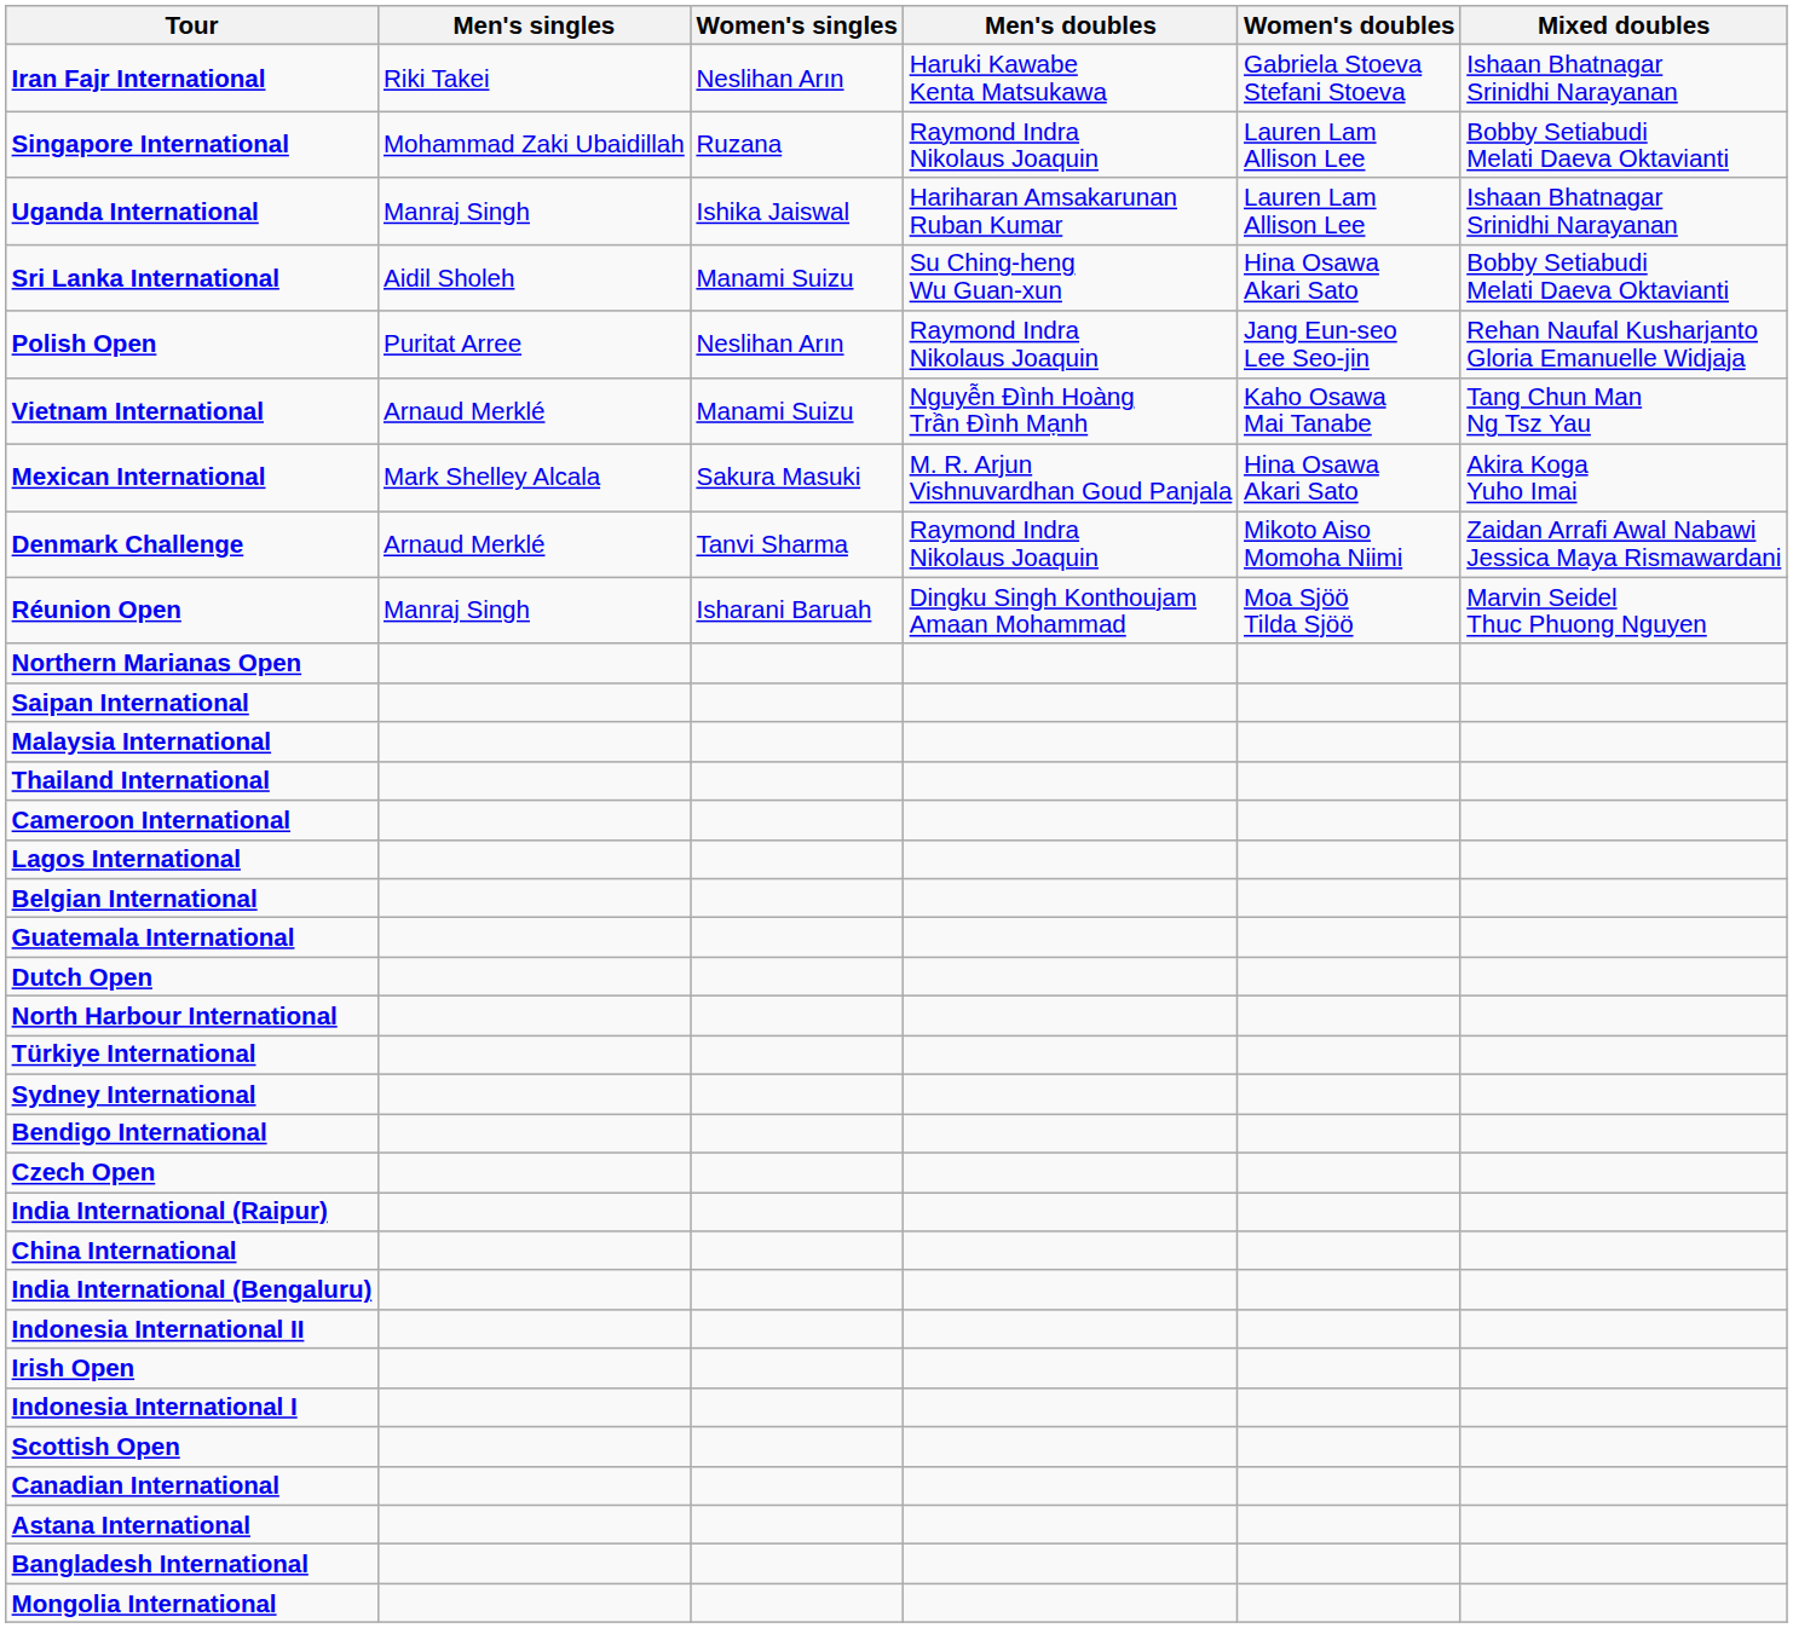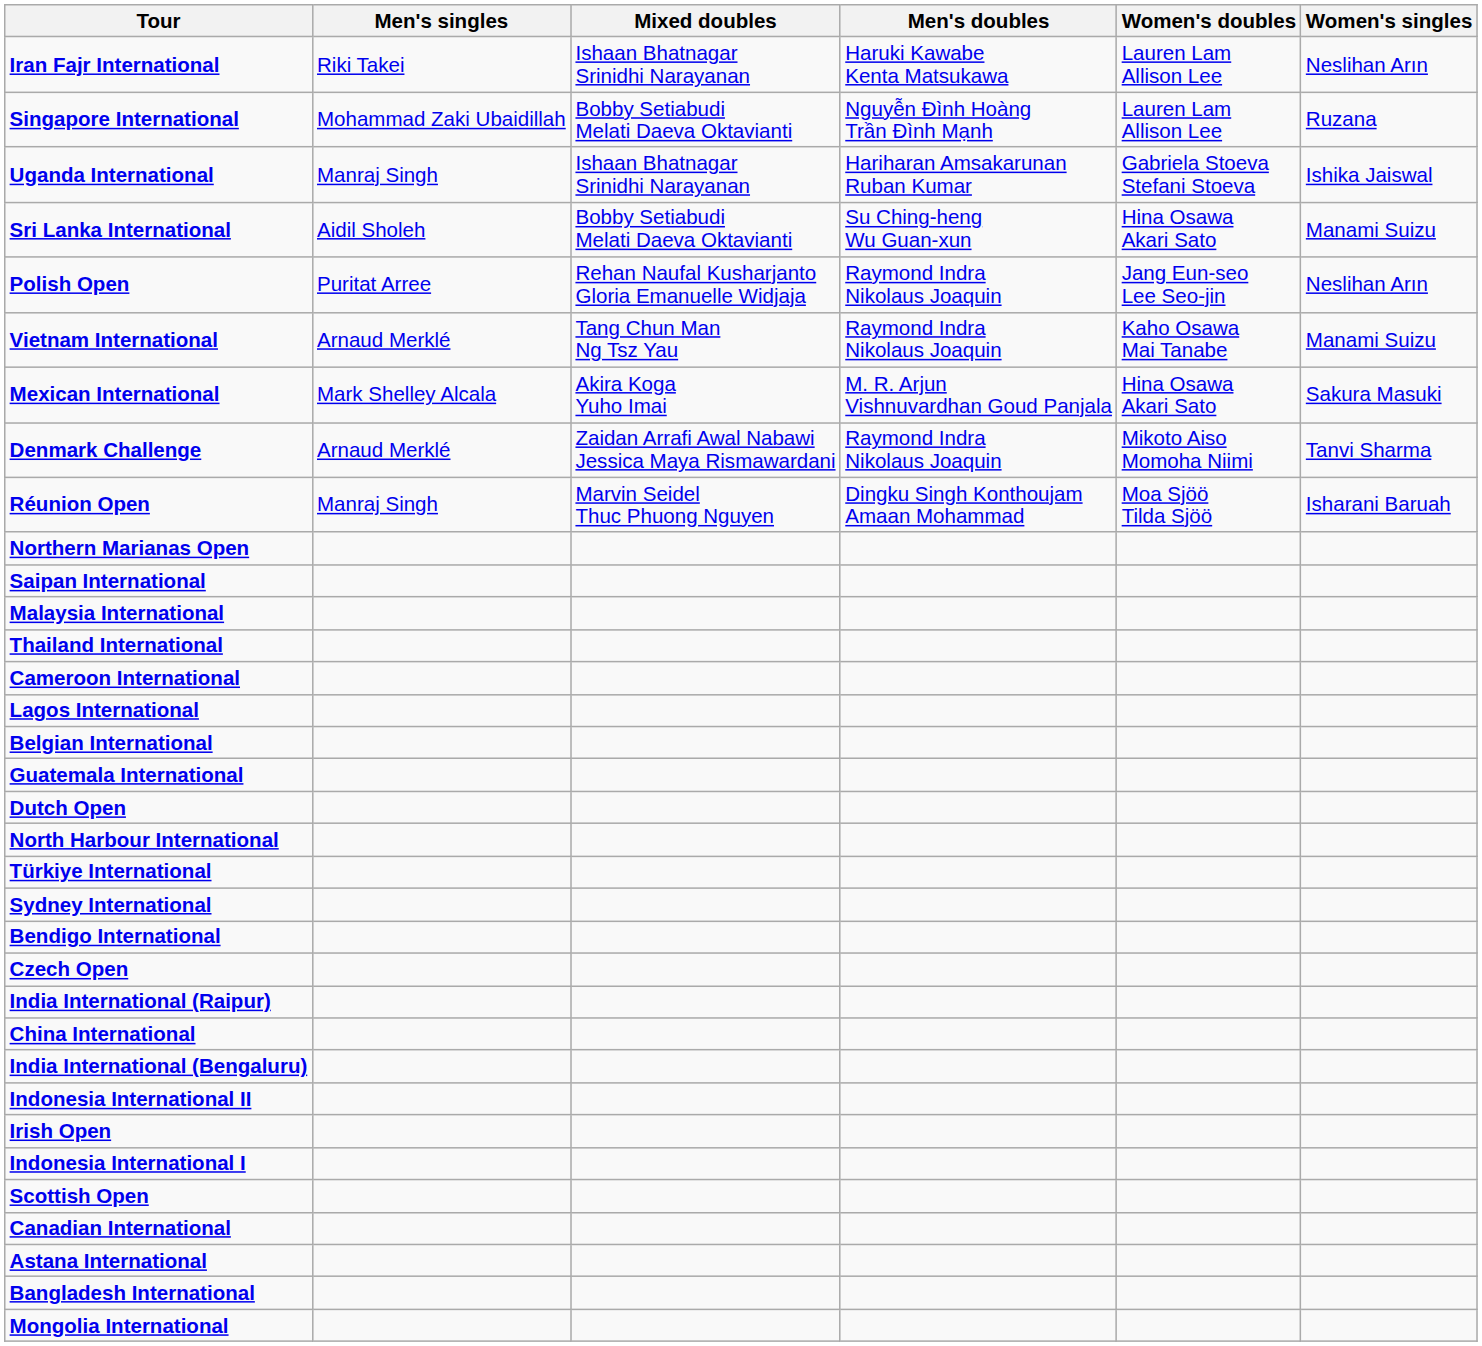 <table class="wikitable" style="font-size:85%">
 <tr>
 <th>Tour</th>
 <th>Men's singles</th>
-<th>Women's singles</th>
+<th>Mixed doubles</th>
 <th>Men's doubles</th>
 <th>Women's doubles</th>
-<th>Mixed doubles</th>
+<th>Women's singles</th>
 </tr>
 <tr>
 <td nowrap=> <strong><a href='#'>Iran Fajr International</a></strong></td>
 <td> <a href='#'>Riki Takei</a></td>
+<td> <a href='#'>Ishaan Bhatnagar</a><br> <a href='#'>Srinidhi Narayanan</a></td>
+<td> <a href='#'>Haruki Kawabe</a><br> <a href='#'>Kenta Matsukawa</a></td>
+<td> <a href='#'>Lauren Lam</a><br> <a href='#'>Allison Lee</a></td>
 <td> <a href='#'>Neslihan Arın</a></td>
-<td> <a href='#'>Haruki Kawabe</a><br> <a href='#'>Kenta Matsukawa</a></td>
-<td> <a href='#'>Gabriela Stoeva</a><br> <a href='#'>Stefani Stoeva</a></td>
-<td> <a href='#'>Ishaan Bhatnagar</a><br> <a href='#'>Srinidhi Narayanan</a></td>
 </tr>
 <tr>
 <td> <strong><a href='#'>Singapore International</a></strong></td>
 <td> <a href='#'>Mohammad Zaki Ubaidillah</a></td>
+<td> <a href='#'>Bobby Setiabudi</a><br> <a href='#'>Melati Daeva Oktavianti</a></td>
+<td> <a href='#'>Nguyễn Đình Hoàng</a> <br> <a href='#'>Trần Đình Mạnh</a></td>
+<td> <a href='#'>Lauren Lam</a><br> <a href='#'>Allison Lee</a></td>
 <td> <a href='#'>Ruzana</a></td>
-<td> <a href='#'>Raymond Indra</a><br> <a href='#'>Nikolaus Joaquin</a></td>
-<td> <a href='#'>Lauren Lam</a><br> <a href='#'>Allison Lee</a></td>
-<td> <a href='#'>Bobby Setiabudi</a><br> <a href='#'>Melati Daeva Oktavianti</a></td>
 </tr>
 <tr>
 <td> <strong><a href='#'>Uganda International</a></strong></td>
 <td> <a href='#'>Manraj Singh</a></td>
+<td> <a href='#'>Ishaan Bhatnagar</a><br> <a href='#'>Srinidhi Narayanan</a></td>
+<td> <a href='#'>Hariharan Amsakarunan</a><br> <a href='#'>Ruban Kumar</a></td>
+<td> <a href='#'>Gabriela Stoeva</a><br> <a href='#'>Stefani Stoeva</a></td>
 <td> <a href='#'>Ishika Jaiswal</a></td>
-<td> <a href='#'>Hariharan Amsakarunan</a><br> <a href='#'>Ruban Kumar</a></td>
-<td> <a href='#'>Lauren Lam</a><br> <a href='#'>Allison Lee</a></td>
-<td> <a href='#'>Ishaan Bhatnagar</a><br> <a href='#'>Srinidhi Narayanan</a></td>
 </tr>
 <tr>
 <td> <strong><a href='#'>Sri Lanka International</a></strong></td>
 <td> <a href='#'>Aidil Sholeh</a></td>
-<td> <a href='#'>Manami Suizu</a></td>
+<td> <a href='#'>Bobby Setiabudi</a><br> <a href='#'>Melati Daeva Oktavianti</a></td>
 <td> <a href='#'>Su Ching-heng</a><br> <a href='#'>Wu Guan-xun</a></td>
 <td> <a href='#'>Hina Osawa</a><br> <a href='#'>Akari Sato</a></td>
-<td> <a href='#'>Bobby Setiabudi</a><br> <a href='#'>Melati Daeva Oktavianti</a></td>
+<td> <a href='#'>Manami Suizu</a></td>
 </tr>
 <tr>
 <td> <strong><a href='#'>Polish Open</a></strong></td>
 <td> <a href='#'>Puritat Arree</a></td>
-<td> <a href='#'>Neslihan Arın</a></td>
+<td> <a href='#'>Rehan Naufal Kusharjanto</a><br> <a href='#'>Gloria Emanuelle Widjaja</a></td>
 <td> <a href='#'>Raymond Indra</a><br> <a href='#'>Nikolaus Joaquin</a></td>
 <td> <a href='#'>Jang Eun-seo</a><br> <a href='#'>Lee Seo-jin</a></td>
-<td> <a href='#'>Rehan Naufal Kusharjanto</a><br> <a href='#'>Gloria Emanuelle Widjaja</a></td>
+<td> <a href='#'>Neslihan Arın</a></td>
 </tr>
 <tr>
 <td> <strong><a href='#'>Vietnam International</a></strong></td>
 <td> <a href='#'>Arnaud Merklé</a></td>
+<td> <a href='#'>Tang Chun Man</a><br> <a href='#'>Ng Tsz Yau</a></td>
+<td> <a href='#'>Raymond Indra</a><br> <a href='#'>Nikolaus Joaquin</a></td>
+<td> <a href='#'>Kaho Osawa</a><br> <a href='#'>Mai Tanabe</a></td>
 <td> <a href='#'>Manami Suizu</a></td>
-<td> <a href='#'>Nguyễn Đình Hoàng</a> <br> <a href='#'>Trần Đình Mạnh</a></td>
-<td> <a href='#'>Kaho Osawa</a><br> <a href='#'>Mai Tanabe</a></td>
-<td> <a href='#'>Tang Chun Man</a><br> <a href='#'>Ng Tsz Yau</a></td>
 </tr>
 <tr>
 <td> <strong><a href='#'>Mexican International</a></strong></td>
 <td> <a href='#'>Mark Shelley Alcala</a></td>
-<td> <a href='#'>Sakura Masuki</a></td>
+<td> <a href='#'>Akira Koga</a><br> <a href='#'>Yuho Imai</a></td>
 <td> <a href='#'>M. R. Arjun</a><br> <a href='#'>Vishnuvardhan Goud Panjala</a></td>
 <td> <a href='#'>Hina Osawa</a><br> <a href='#'>Akari Sato</a></td>
-<td> <a href='#'>Akira Koga</a><br> <a href='#'>Yuho Imai</a></td>
+<td> <a href='#'>Sakura Masuki</a></td>
 </tr>
 <tr>
 <td> <strong><a href='#'>Denmark Challenge</a></strong></td>
 <td> <a href='#'>Arnaud Merklé</a></td>
-<td> <a href='#'>Tanvi Sharma</a></td>
+<td> <a href='#'>Zaidan Arrafi Awal Nabawi</a><br> <a href='#'>Jessica Maya Rismawardani</a></td>
 <td> <a href='#'>Raymond Indra</a><br> <a href='#'>Nikolaus Joaquin</a></td>
 <td> <a href='#'>Mikoto Aiso</a><br> <a href='#'>Momoha Niimi</a></td>
-<td> <a href='#'>Zaidan Arrafi Awal Nabawi</a><br> <a href='#'>Jessica Maya Rismawardani</a></td>
+<td> <a href='#'>Tanvi Sharma</a></td>
 </tr>
 <tr>
 <td> <strong><a href='#'>Réunion Open</a></strong></td>
 <td> <a href='#'>Manraj Singh</a></td>
-<td> <a href='#'>Isharani Baruah</a></td>
+<td> <a href='#'>Marvin Seidel</a><br> <a href='#'>Thuc Phuong Nguyen</a></td>
 <td> <a href='#'>Dingku Singh Konthoujam</a><br> <a href='#'>Amaan Mohammad</a></td>
 <td> <a href='#'>Moa Sjöö</a><br> <a href='#'>Tilda Sjöö</a></td>
-<td> <a href='#'>Marvin Seidel</a><br> <a href='#'>Thuc Phuong Nguyen</a></td>
+<td> <a href='#'>Isharani Baruah</a></td>
 </tr>
 <tr>
 <td> <strong><a href='#'>Northern Marianas Open</a></strong></td>
 <td></td>
+<td> <br></td>
+<td> <br></td>
+<td> <br></td>
+<td></td>
+</tr>
+<tr>
+<td> <strong><a href='#'>Saipan International</a></strong></td>
 <td></td>
 <td> <br></td>
 <td> <br></td>
 <td> <br></td>
+<td></td>
 </tr>
 <tr>
-<td> <strong><a href='#'>Saipan International</a></strong></td>
-<td></td>
+<td> <strong><a href='#'>Malaysia International</a></strong></td>
 <td></td>
 <td> <br></td>
 <td> <br></td>
 <td> <br></td>
+<td></td>
 </tr>
 <tr>
-<td> <strong><a href='#'>Malaysia International</a></strong></td>
-<td></td>
+<td> <strong><a href='#'>Thailand International</a></strong></td>
 <td></td>
 <td> <br></td>
 <td> <br></td>
 <td> <br></td>
+<td></td>
 </tr>
 <tr>
-<td> <strong><a href='#'>Thailand International</a></strong></td>
-<td></td>
+<td> <strong><a href='#'>Cameroon International</a></strong></td>
 <td></td>
 <td> <br></td>
 <td> <br></td>
 <td> <br></td>
+<td></td>
 </tr>
 <tr>
-<td> <strong><a href='#'>Cameroon International</a></strong></td>
-<td></td>
+<td> <strong><a href='#'>Lagos International</a></strong></td>
 <td></td>
 <td> <br></td>
 <td> <br></td>
 <td> <br></td>
+<td></td>
 </tr>
 <tr>
-<td> <strong><a href='#'>Lagos International</a></strong></td>
-<td></td>
+<td> <strong><a href='#'>Belgian International</a></strong></td>
 <td></td>
 <td> <br></td>
 <td> <br></td>
 <td> <br></td>
+<td></td>
 </tr>
 <tr>
-<td> <strong><a href='#'>Belgian International</a></strong></td>
-<td></td>
+<td> <strong><a href='#'>Guatemala International</a></strong></td>
 <td></td>
 <td> <br></td>
 <td> <br></td>
 <td> <br></td>
+<td></td>
 </tr>
 <tr>
-<td> <strong><a href='#'>Guatemala International</a></strong></td>
-<td></td>
+<td> <strong><a href='#'>Dutch Open</a></strong></td>
 <td></td>
 <td> <br></td>
 <td> <br></td>
 <td> <br></td>
+<td></td>
 </tr>
 <tr>
-<td> <strong><a href='#'>Dutch Open</a></strong></td>
-<td></td>
+<td> <strong><a href='#'>North Harbour International</a></strong></td>
 <td></td>
 <td> <br></td>
 <td> <br></td>
 <td> <br></td>
+<td></td>
 </tr>
 <tr>
-<td> <strong><a href='#'>North Harbour International</a></strong></td>
-<td></td>
+<td> <strong><a href='#'>Türkiye International</a></strong></td>
 <td></td>
 <td> <br></td>
 <td> <br></td>
 <td> <br></td>
+<td></td>
 </tr>
 <tr>
-<td> <strong><a href='#'>Türkiye International</a></strong></td>
-<td></td>
+<td> <strong><a href='#'>Sydney International</a></strong></td>
 <td></td>
 <td> <br></td>
 <td> <br></td>
 <td> <br></td>
+<td></td>
 </tr>
 <tr>
-<td> <strong><a href='#'>Sydney International</a></strong></td>
-<td></td>
+<td> <strong><a href='#'>Bendigo International</a></strong></td>
 <td></td>
 <td> <br></td>
 <td> <br></td>
 <td> <br></td>
+<td></td>
 </tr>
 <tr>
-<td> <strong><a href='#'>Bendigo International</a></strong></td>
-<td></td>
+<td> <strong><a href='#'>Czech Open</a></strong></td>
 <td></td>
 <td> <br></td>
 <td> <br></td>
 <td> <br></td>
+<td></td>
 </tr>
 <tr>
-<td> <strong><a href='#'>Czech Open</a></strong></td>
-<td></td>
+<td> <strong><a href='#'>India International (Raipur)</a></strong></td>
 <td></td>
 <td> <br></td>
 <td> <br></td>
 <td> <br></td>
+<td></td>
 </tr>
 <tr>
-<td> <strong><a href='#'>India International (Raipur)</a></strong></td>
-<td></td>
+<td> <strong><a href='#'>China International</a></strong></td>
 <td></td>
 <td> <br></td>
 <td> <br></td>
 <td> <br></td>
+<td></td>
 </tr>
 <tr>
-<td> <strong><a href='#'>China International</a></strong></td>
-<td></td>
+<td> <strong><a href='#'>India International (Bengaluru)</a></strong></td>
 <td></td>
 <td> <br></td>
 <td> <br></td>
 <td> <br></td>
+<td></td>
 </tr>
 <tr>
-<td> <strong><a href='#'>India International (Bengaluru)</a></strong></td>
-<td></td>
+<td> <strong><a href='#'>Indonesia International II</a></strong></td>
 <td></td>
 <td> <br></td>
 <td> <br></td>
 <td> <br></td>
+<td></td>
 </tr>
 <tr>
-<td> <strong><a href='#'>Indonesia International II</a></strong></td>
-<td></td>
+<td> <strong><a href='#'>Irish Open</a></strong></td>
 <td></td>
 <td> <br></td>
 <td> <br></td>
 <td> <br></td>
+<td></td>
 </tr>
 <tr>
-<td> <strong><a href='#'>Irish Open</a></strong></td>
-<td></td>
+<td> <strong><a href='#'>Indonesia International I</a></strong></td>
 <td></td>
 <td> <br></td>
 <td> <br></td>
 <td> <br></td>
+<td></td>
 </tr>
 <tr>
-<td> <strong><a href='#'>Indonesia International I</a></strong></td>
-<td></td>
+<td> <strong><a href='#'>Scottish Open</a></strong></td>
 <td></td>
 <td> <br></td>
 <td> <br></td>
 <td> <br></td>
+<td></td>
 </tr>
 <tr>
-<td> <strong><a href='#'>Scottish Open</a></strong></td>
-<td></td>
+<td> <strong><a href='#'>Canadian International</a></strong></td>
 <td></td>
 <td> <br></td>
 <td> <br></td>
 <td> <br></td>
+<td></td>
 </tr>
 <tr>
-<td> <strong><a href='#'>Canadian International</a></strong></td>
-<td></td>
+<td> <strong><a href='#'>Astana International</a></strong></td>
 <td></td>
 <td> <br></td>
 <td> <br></td>
 <td> <br></td>
+<td></td>
 </tr>
 <tr>
-<td> <strong><a href='#'>Astana International</a></strong></td>
-<td></td>
+<td> <strong><a href='#'>Bangladesh International</a></strong></td>
 <td></td>
 <td> <br></td>
 <td> <br></td>
 <td> <br></td>
+<td></td>
 </tr>
 <tr>
-<td> <strong><a href='#'>Bangladesh International</a></strong></td>
-<td></td>
+<td> <strong><a href='#'>Mongolia International</a></strong></td>
 <td></td>
 <td> <br></td>
 <td> <br></td>
 <td> <br></td>
-</tr>
-<tr>
-<td> <strong><a href='#'>Mongolia International</a></strong></td>
 <td></td>
-<td></td>
-<td> <br></td>
-<td> <br></td>
-<td> <br></td>
 </tr>
 </table>
